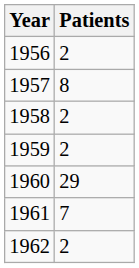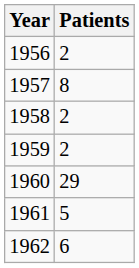 <table class="wikitable">
 <tr>
 <th>Year</th>
 <th>Patients</th>
 </tr>
 <tr>
 <td>1956</td>
 <td>2</td>
 </tr>
 <tr>
 <td>1957</td>
 <td>8</td>
 </tr>
 <tr>
 <td>1958</td>
 <td>2</td>
 </tr>
 <tr>
 <td>1959</td>
 <td>2</td>
 </tr>
 <tr>
 <td>1960</td>
 <td>29</td>
 </tr>
 <tr>
 <td>1961</td>
-<td>7</td>
+<td>5</td>
 </tr>
 <tr>
 <td>1962</td>
-<td>2</td>
+<td>6</td>
 </tr>
 </table>
